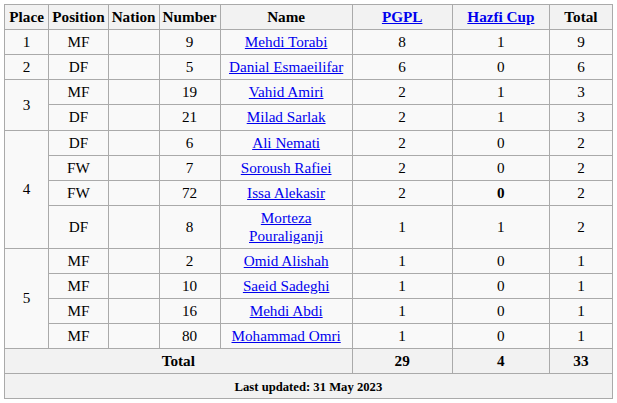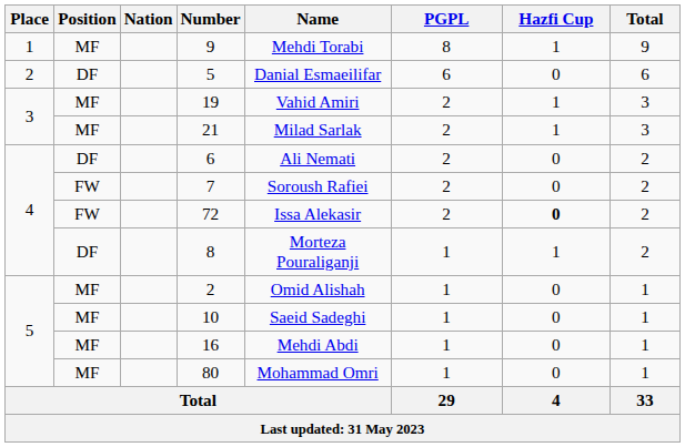 <table class="wikitable" style="font-size: 95%; text-align: center;">
 <tr>
 <th width=40>Place</th>
 <th width=40>Position</th>
 <th width=40>Nation</th>
 <th width=40>Number</th>
 <th width=180>Name</th>
 <th width=150><a href='#'>PGPL</a></th>
 <th width=150><a href='#'>Hazfi Cup</a></th>
 <th width=80>Total</th>
 </tr>
 <tr>
 <td>1</td>
 <td>MF</td>
 <td></td>
 <td>9</td>
 <td><a href='#'>Mehdi Torabi</a></td>
 <td>8</td>
 <td>1</td>
 <td>9</td>
 </tr>
 <tr>
 <td>2</td>
 <td>DF</td>
 <td></td>
 <td>5</td>
 <td><a href='#'>Danial Esmaeilifar</a></td>
 <td>6</td>
 <td>0</td>
 <td>6</td>
 </tr>
 <tr>
 <td rowspan="2">3</td>
 <td>MF</td>
 <td></td>
 <td>19</td>
 <td><a href='#'>Vahid Amiri</a></td>
 <td>2</td>
 <td>1</td>
 <td>3</td>
 </tr>
 <tr>
-<td>DF</td>
+<td>MF</td>
 <td></td>
 <td>21</td>
 <td><a href='#'>Milad Sarlak</a></td>
 <td>2</td>
 <td>1</td>
 <td>3</td>
 </tr>
 <tr>
 <td rowspan="4">4</td>
 <td>DF</td>
 <td></td>
 <td>6</td>
 <td><a href='#'>Ali Nemati</a></td>
 <td>2</td>
 <td>0</td>
 <td>2</td>
 </tr>
 <tr>
 <td>FW</td>
 <td></td>
 <td>7</td>
 <td><a href='#'>Soroush Rafiei</a></td>
 <td>2</td>
 <td>0</td>
 <td>2</td>
 </tr>
 <tr>
 <td>FW</td>
 <td></td>
 <td>72</td>
 <td><a href='#'>Issa Alekasir</a></td>
 <td>2</td>
 <td><strong>0</strong></td>
 <td>2</td>
 </tr>
 <tr>
 <td>DF</td>
 <td></td>
 <td>8</td>
 <td><a href='#'>Morteza Pouraliganji</a></td>
 <td>1</td>
 <td>1</td>
 <td>2</td>
 </tr>
 <tr>
 <td rowspan="4">5</td>
 <td>MF</td>
 <td></td>
 <td>2</td>
 <td><a href='#'>Omid Alishah</a></td>
 <td>1</td>
 <td>0</td>
 <td>1</td>
 </tr>
 <tr>
 <td>MF</td>
 <td></td>
 <td>10</td>
 <td><a href='#'>Saeid Sadeghi</a></td>
 <td>1</td>
 <td>0</td>
 <td>1</td>
 </tr>
 <tr>
 <td>MF</td>
 <td></td>
 <td>16</td>
 <td><a href='#'>Mehdi Abdi</a></td>
 <td>1</td>
 <td>0</td>
 <td>1</td>
 </tr>
 <tr>
 <td>MF</td>
 <td></td>
 <td>80</td>
 <td><a href='#'>Mohammad Omri</a></td>
 <td>1</td>
 <td>0</td>
 <td>1</td>
 </tr>
 <tr>
 <th colspan="5">Total</th>
 <th>29</th>
 <th>4</th>
 <th>33</th>
 </tr>
 <tr style="text-align:left; background:#dcdcdc;">
 <th colspan="22"><small>Last updated: 31 May 2023</small></th>
 </tr>
 </table>
